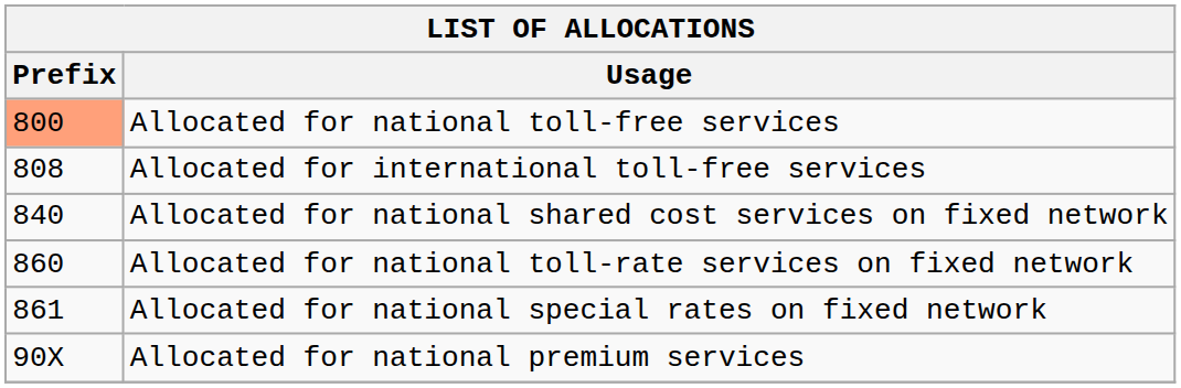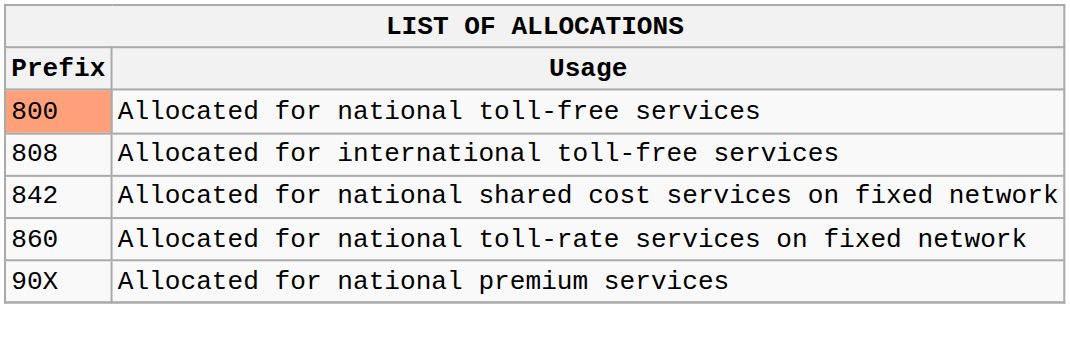 <table class="wikitable" border=1>
 <tr>
 <th colspan="2">LIST OF ALLOCATIONS</th>
 </tr>
 <tr>
 <th>Prefix</th>
 <th>Usage</th>
 </tr>
 <tr>
 <td style="background: lightsalmon;">800</td>
 <td>Allocated for national toll-free services</td>
 </tr>
 <tr>
 <td>808</td>
 <td>Allocated for international toll-free services</td>
 </tr>
 <tr>
-<td>840</td>
+<td>842</td>
 <td>Allocated for national shared cost services on fixed network</td>
 </tr>
 <tr>
 <td>860</td>
 <td>Allocated for national toll-rate services on fixed network</td>
-</tr>
-<tr>
-<td>861</td>
-<td>Allocated for national special rates on fixed network</td>
 </tr>
 <tr>
 <td>90X</td>
 <td>Allocated for national premium services</td>
 </tr>
 <tr>
 </tr>
 </table>
